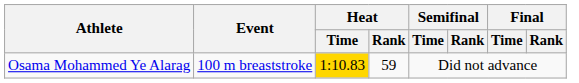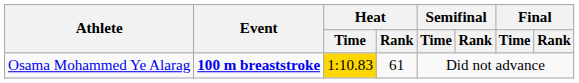 <table class=wikitable style="font-size:90%">
 <tr>
 <th rowspan="2">Athlete</th>
 <th rowspan="2">Event</th>
 <th colspan="2">Heat</th>
 <th colspan="2">Semifinal</th>
 <th colspan="2">Final</th>
 </tr>
 <tr style="font-size:95%">
 <th>Time</th>
 <th>Rank</th>
 <th>Time</th>
 <th>Rank</th>
 <th>Time</th>
 <th>Rank</th>
 </tr>
 <tr align=center>
 <td align=left><a href='#'>Osama Mohammed Ye Alarag</a></td>
-<td align=left><a href='#'>100 m breaststroke</a></td>
+<td align=left><strong><a href='#'>100 m breaststroke</a></strong></td>
 <td style="background: gold;">1:10.83</td>
-<td>59</td>
+<td>61</td>
 <td colspan=4>Did not advance</td>
 </tr>
 </table>
